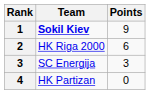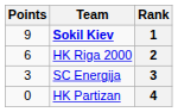 <table class="wikitable" style="text-align: center;">
 <tr>
+<th>Points</th>
+<th>Team</th>
 <th>Rank</th>
-<th>Team</th>
-<th>Points</th>
 </tr>
 <tr>
+<td>9</td>
+<td style="text-align: left;"> <strong><a href='#'>Sokil Kiev</a></strong></td>
 <th>1</th>
-<td style="text-align: left;"> <strong><a href='#'>Sokil Kiev</a></strong></td>
-<td>9</td>
 </tr>
 <tr>
+<td>6</td>
+<td style="text-align: left;"> <a href='#'>HK Riga 2000</a></td>
 <th>2</th>
-<td style="text-align: left;"> <a href='#'>HK Riga 2000</a></td>
-<td>6</td>
 </tr>
 <tr>
+<td>3</td>
+<td style="text-align: left;"> <a href='#'>SC Energija</a></td>
 <th>3</th>
-<td style="text-align: left;"> <a href='#'>SC Energija</a></td>
-<td>3</td>
 </tr>
 <tr>
+<td>0</td>
+<td style="text-align: left;"> <a href='#'>HK Partizan</a></td>
 <th>4</th>
-<td style="text-align: left;"> <a href='#'>HK Partizan</a></td>
-<td>0</td>
 </tr>
 </table>
